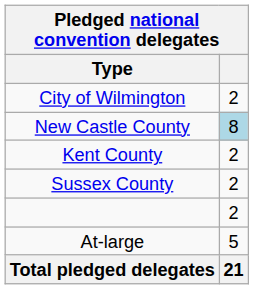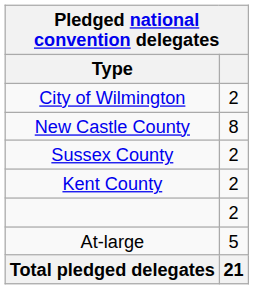 <table class="wikitable sortable" style="font-size:90%;text-align:center;float:right;padding:5px;">
 <tr>
 <th colspan="2">Pledged <a href='#'>national<br>convention</a> delegates</th>
 </tr>
 <tr>
 <th>Type</th>
 <th></th>
 </tr>
 <tr>
 <td><a href='#'>City of Wilmington</a></td>
 <td>2</td>
 </tr>
 <tr>
 <td><a href='#'>New Castle County</a></td>
-<td style="background: lightblue;">8</td>
+<td>8</td>
+</tr>
+<tr>
+<td><a href='#'>Sussex County</a></td>
+<td>2</td>
 </tr>
 <tr>
 <td><a href='#'>Kent County</a></td>
-<td>2</td>
-</tr>
-<tr>
-<td><a href='#'>Sussex County</a></td>
 <td>2</td>
 </tr>
 <tr>
 <td></td>
 <td>2</td>
 </tr>
 <tr>
 <td>At-large</td>
 <td>5</td>
 </tr>
 <tr>
 <th>Total pledged delegates</th>
 <th>21</th>
 </tr>
 </table>
